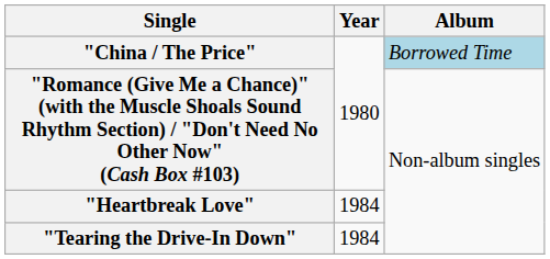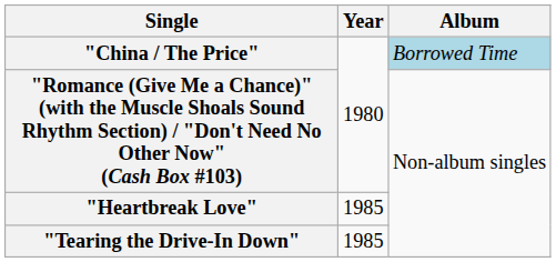 <table class="wikitable plainrowheaders">
 <tr>
 <th style="width:16em;">Single</th>
 <th>Year</th>
 <th>Album</th>
 </tr>
 <tr>
 <th scope="row">"China / The Price"</th>
 <td rowspan="2">1980</td>
 <td style="background: lightblue;"><em>Borrowed Time</em></td>
 </tr>
 <tr>
 <th scope="row">"Romance (Give Me a Chance)" (with the Muscle Shoals Sound Rhythm Section) / "Don't Need No Other Now"<br>(<em>Cash Box</em> #103)</th>
 <td rowspan="3">Non-album singles</td>
 </tr>
 <tr>
 <th scope="row">"Heartbreak Love"</th>
-<td>1984</td>
+<td>1985</td>
 </tr>
 <tr>
 <th scope="row">"Tearing the Drive-In Down"</th>
-<td>1984</td>
+<td>1985</td>
 </tr>
 </table>
